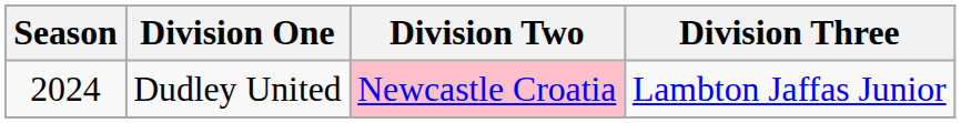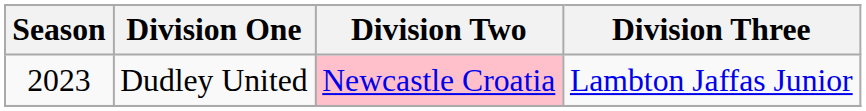 <table class="wikitable" style="text-align: center">
 <tr>
 <th>Season</th>
 <th>Division One</th>
 <th>Division Two</th>
 <th>Division Three</th>
 </tr>
 <tr>
-<td>2024</td>
+<td>2023</td>
 <td>Dudley United</td>
 <td style="background: pink;"><a href='#'>Newcastle Croatia</a></td>
 <td><a href='#'>Lambton Jaffas Junior</a></td>
 </tr>
 <tr>
 </tr>
 </table>
